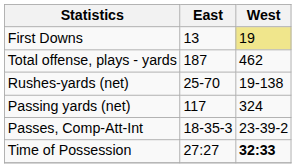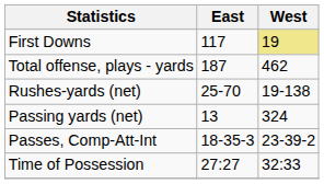 <table class="wikitable">
 <tr>
 <th>Statistics</th>
 <th>East</th>
 <th>West</th>
 </tr>
 <tr>
 <td>First Downs</td>
-<td>13</td>
+<td>117</td>
 <td style="background: khaki;">19</td>
 </tr>
 <tr>
 <td>Total offense, plays - yards</td>
 <td>187</td>
 <td>462</td>
 </tr>
 <tr>
 <td>Rushes-yards (net)</td>
 <td>25-70</td>
 <td>19-138</td>
 </tr>
 <tr>
 <td>Passing yards (net)</td>
-<td>117</td>
+<td>13</td>
 <td>324</td>
 </tr>
 <tr>
 <td>Passes, Comp-Att-Int</td>
 <td>18-35-3</td>
 <td>23-39-2</td>
 </tr>
 <tr>
 <td>Time of Possession</td>
 <td>27:27</td>
-<td><strong>32:33</strong></td>
+<td>32:33</td>
 </tr>
 <tr>
 </tr>
 </table>
